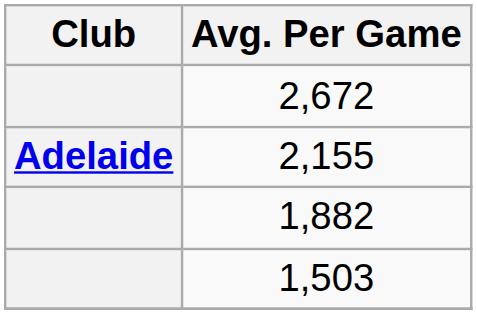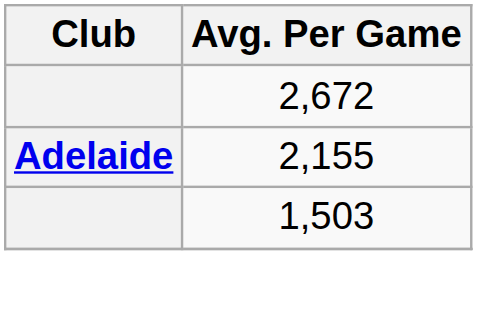 <table class="wikitable plainrowheaders sortable" style="text-align:center;">
 <tr>
 <th>Club</th>
 <th>Avg. Per Game</th>
 </tr>
 <tr>
 <th scope="row"></th>
 <td>2,672</td>
 </tr>
 <tr>
 <th scope="row"><a href='#'>Adelaide</a></th>
 <td>2,155</td>
 </tr>
 <tr>
 <th scope="row"></th>
-<td>1,882</td>
-</tr>
-<tr>
-<th scope="row"></th>
 <td>1,503</td>
 </tr>
 <tr>
 </tr>
 </table>
